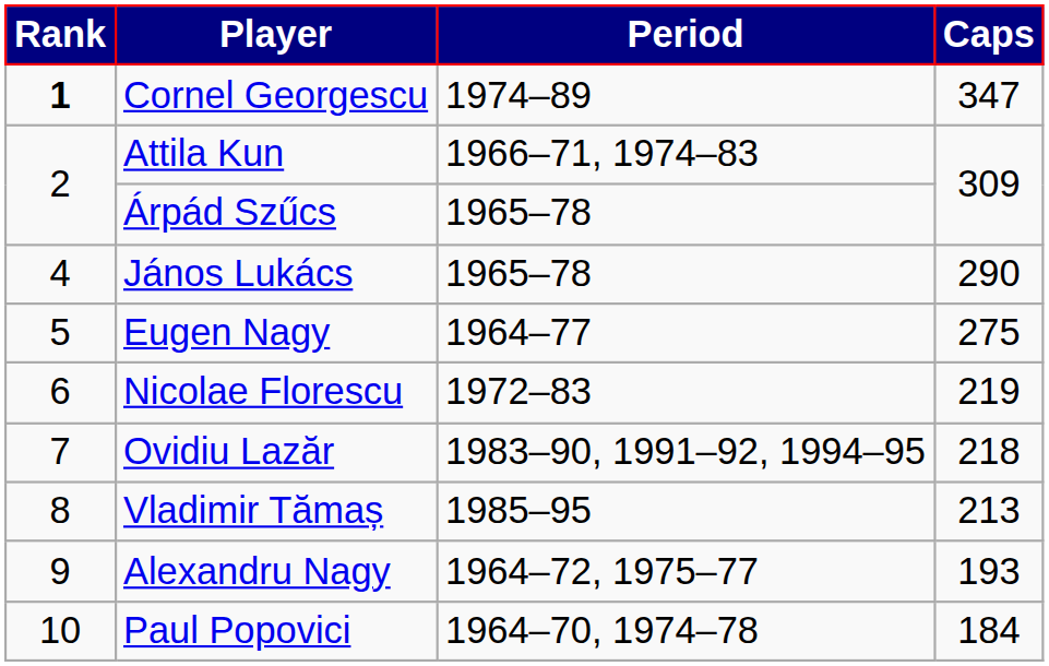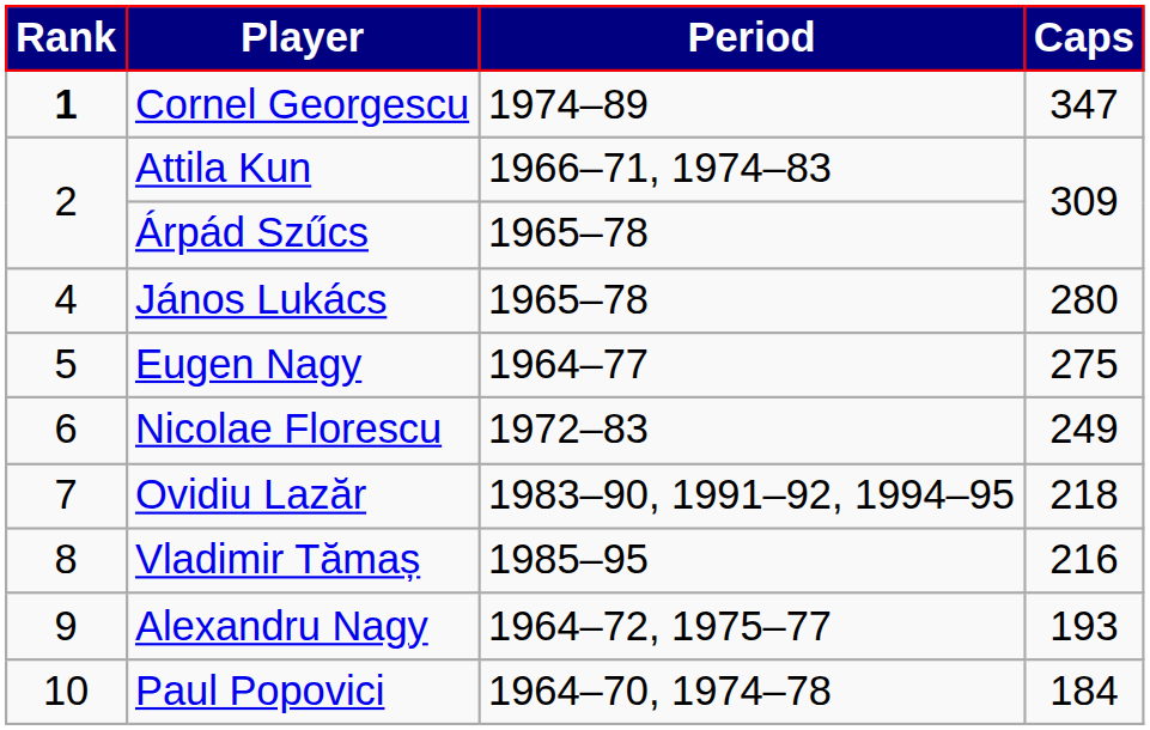 <table class="wikitable">
 <tr>
 <th style="background:#000080;color:#FFFFFF;border:1px solid #FF0000;">Rank</th>
 <th style="background:#000080;color:#FFFFFF;border:1px solid #FF0000;">Player</th>
 <th style="background:#000080;color:#FFFFFF;border:1px solid #FF0000;">Period</th>
 <th style="background:#000080;color:#FFFFFF;border:1px solid #FF0000;">Caps</th>
 </tr>
 <tr>
 <td rowspan=1 align=center><strong>1</strong></td>
 <td> <a href='#'>Cornel Georgescu</a></td>
 <td>1974–89</td>
 <td rowspan=1 align=center>347</td>
 </tr>
 <tr>
 <td rowspan=2 align=center>2</td>
 <td> <a href='#'>Attila Kun</a></td>
 <td>1966–71, 1974–83</td>
 <td rowspan=2 align=center>309</td>
 </tr>
 <tr>
 <td> <a href='#'>Árpád Szűcs</a></td>
 <td>1965–78</td>
 </tr>
 <tr>
 <td rowspan=1 align=center>4</td>
 <td> <a href='#'>János Lukács</a></td>
 <td>1965–78</td>
-<td rowspan=1 align=center>290</td>
+<td rowspan=1 align=center>280</td>
 </tr>
 <tr>
 <td rowspan=1 align=center>5</td>
 <td> <a href='#'>Eugen Nagy</a></td>
 <td>1964–77</td>
 <td rowspan=1 align=center>275</td>
 </tr>
 <tr>
 <td rowspan=1 align=center>6</td>
 <td> <a href='#'>Nicolae Florescu</a></td>
 <td>1972–83</td>
-<td rowspan=1 align=center>219</td>
+<td rowspan=1 align=center>249</td>
 </tr>
 <tr>
 <td rowspan=1 align=center>7</td>
 <td> <a href='#'>Ovidiu Lazăr</a></td>
 <td>1983–90, 1991–92, 1994–95</td>
 <td rowspan=1 align=center>218</td>
 </tr>
 <tr>
 <td rowspan=1 align=center>8</td>
 <td> <a href='#'>Vladimir Tămaș</a></td>
 <td>1985–95</td>
-<td rowspan=1 align=center>213</td>
+<td rowspan=1 align=center>216</td>
 </tr>
 <tr>
 <td rowspan=1 align=center>9</td>
 <td> <a href='#'>Alexandru Nagy</a></td>
 <td>1964–72, 1975–77</td>
 <td rowspan=1 align=center>193</td>
 </tr>
 <tr>
 <td rowspan=1 align=center>10</td>
 <td> <a href='#'>Paul Popovici</a></td>
 <td>1964–70, 1974–78</td>
 <td rowspan=1 align=center>184</td>
 </tr>
 </table>
